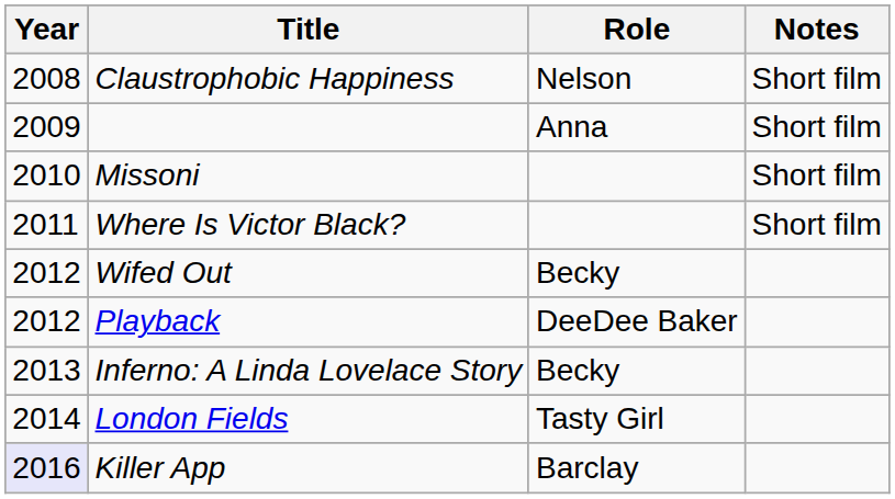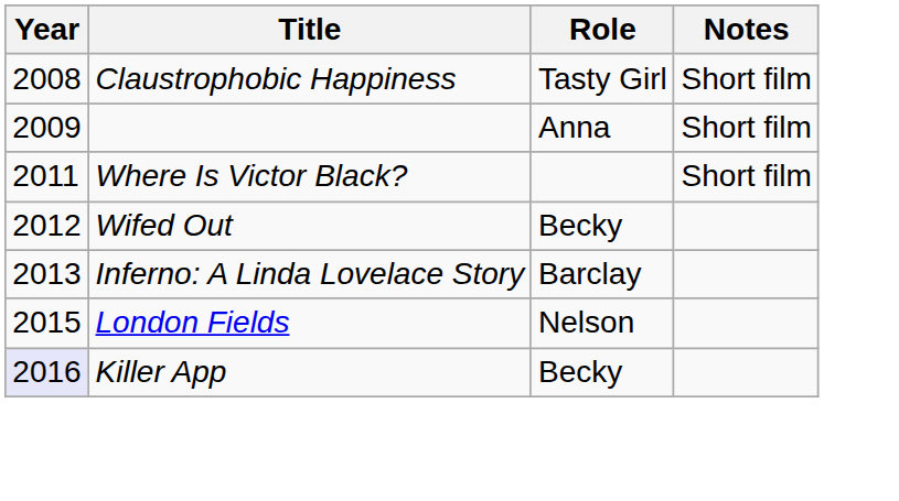 <table class="wikitable sortable">
 <tr>
 <th>Year</th>
 <th>Title</th>
 <th>Role</th>
 <th class="unsortable">Notes</th>
 </tr>
 <tr>
 <td>2008</td>
 <td><em>Claustrophobic Happiness</em></td>
-<td>Nelson</td>
+<td>Tasty Girl</td>
 <td>Short film</td>
 </tr>
 <tr>
 <td>2009</td>
 <td><em></em></td>
 <td>Anna</td>
-<td>Short film</td>
-</tr>
-<tr>
-<td>2010</td>
-<td><em>Missoni</em></td>
-<td></td>
 <td>Short film</td>
 </tr>
 <tr>
 <td>2011</td>
 <td><em>Where Is Victor Black?</em></td>
 <td></td>
 <td>Short film</td>
 </tr>
 <tr>
 <td>2012</td>
 <td><em>Wifed Out</em></td>
 <td>Becky</td>
 <td></td>
 </tr>
 <tr>
-<td>2012</td>
-<td><em><a href='#'>Playback</a></em></td>
-<td>DeeDee Baker</td>
+<td>2013</td>
+<td><em>Inferno: A Linda Lovelace Story</em></td>
+<td>Barclay</td>
 <td></td>
 </tr>
 <tr>
-<td>2013</td>
-<td><em>Inferno: A Linda Lovelace Story</em></td>
-<td>Becky</td>
-<td></td>
-</tr>
-<tr>
-<td>2014</td>
+<td>2015</td>
 <td><em><a href='#'>London Fields</a></em></td>
-<td>Tasty Girl</td>
+<td>Nelson</td>
 <td></td>
 </tr>
 <tr>
 <td style="background: lavender;">2016</td>
 <td><em>Killer App</em></td>
-<td>Barclay</td>
+<td>Becky</td>
 <td></td>
 </tr>
 </table>
